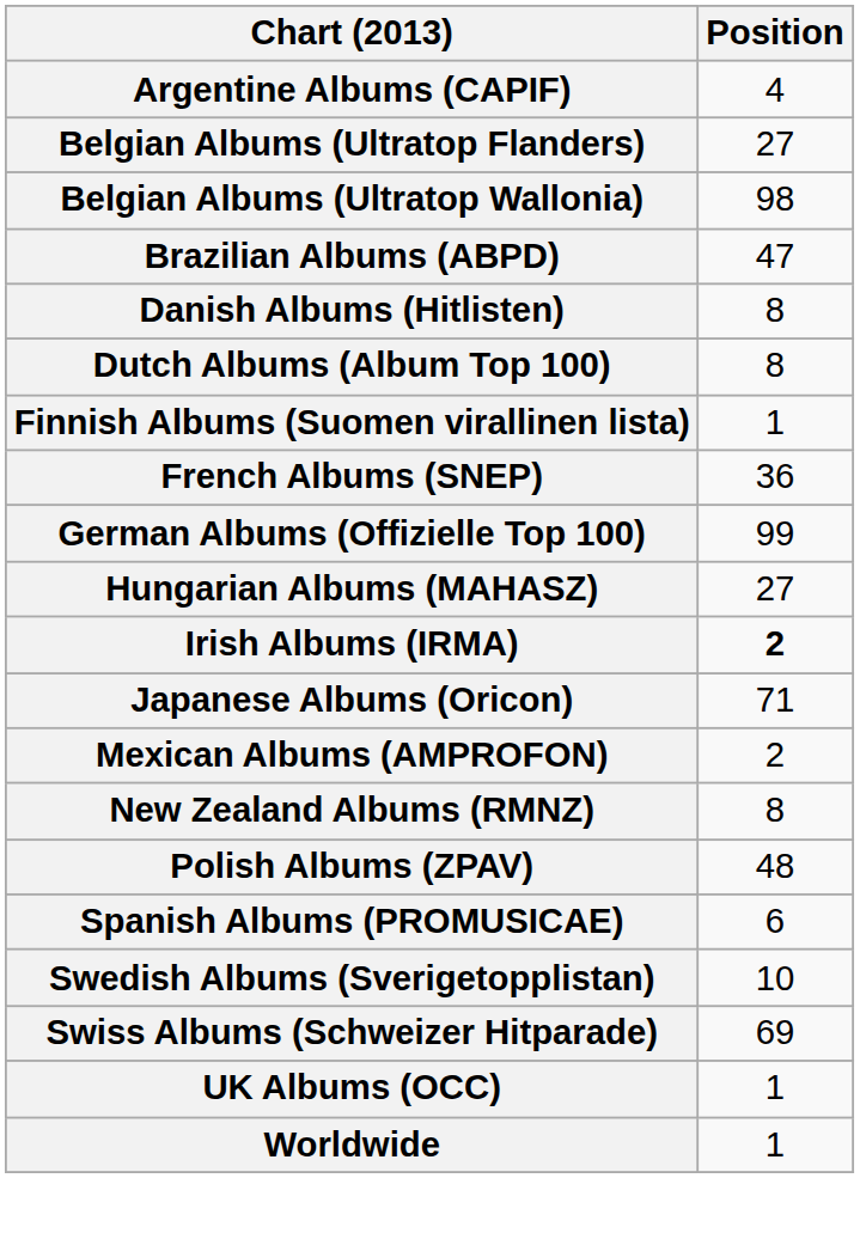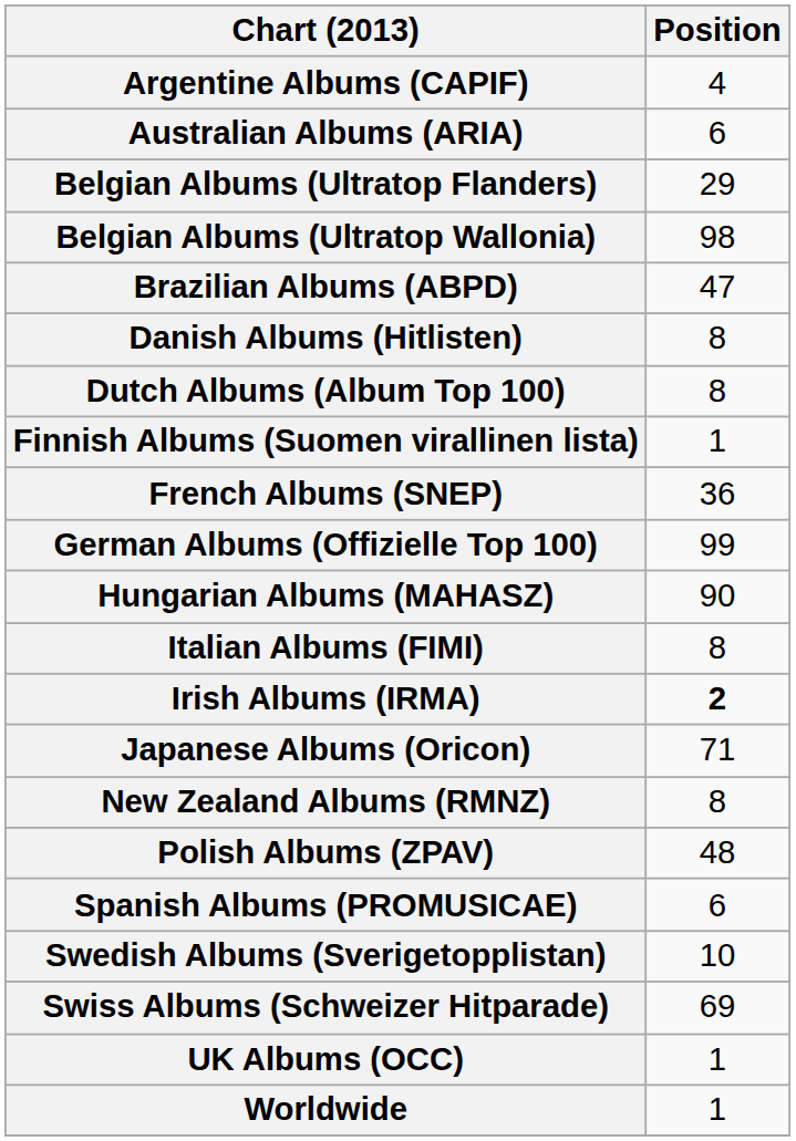 <table class="wikitable plainrowheaders sortable" style="text-align:center">
 <tr>
 <th>Chart (2013)</th>
 <th>Position</th>
 </tr>
 <tr>
 <th scope="row">Argentine Albums (CAPIF)</th>
 <td>4</td>
 </tr>
 <tr>
+<th scope="row">Australian Albums (ARIA)</th>
+<td>6</td>
+</tr>
+<tr>
 <th scope="row">Belgian Albums (Ultratop Flanders)</th>
-<td>27</td>
+<td>29</td>
 </tr>
 <tr>
 <th scope="row">Belgian Albums (Ultratop Wallonia)</th>
 <td>98</td>
 </tr>
 <tr>
 <th scope="row">Brazilian Albums (ABPD)</th>
 <td>47</td>
 </tr>
 <tr>
 <th scope="row">Danish Albums (Hitlisten)</th>
 <td>8</td>
 </tr>
 <tr>
 <th scope="row">Dutch Albums (Album Top 100)</th>
 <td>8</td>
 </tr>
 <tr>
 <th scope="row">Finnish Albums (Suomen virallinen lista)</th>
 <td>1</td>
 </tr>
 <tr>
 <th scope="row">French Albums (SNEP)</th>
 <td>36</td>
 </tr>
 <tr>
 <th scope="row">German Albums (Offizielle Top 100)</th>
 <td>99</td>
 </tr>
 <tr>
 <th scope="row">Hungarian Albums (MAHASZ)</th>
-<td>27</td>
+<td>90</td>
+</tr>
+<tr>
+<th scope="row">Italian Albums (FIMI)</th>
+<td>8</td>
 </tr>
 <tr>
 <th scope="row">Irish Albums (IRMA)</th>
 <td><strong>2</strong></td>
 </tr>
 <tr>
 <th scope="row">Japanese Albums (Oricon)</th>
 <td>71</td>
-</tr>
-<tr>
-<th scope="row">Mexican Albums (AMPROFON)</th>
-<td>2</td>
 </tr>
 <tr>
 <th scope="row">New Zealand Albums (RMNZ)</th>
 <td>8</td>
 </tr>
 <tr>
 <th scope="row">Polish Albums (ZPAV)</th>
 <td>48</td>
 </tr>
 <tr>
 <th scope="row">Spanish Albums (PROMUSICAE)</th>
 <td>6</td>
 </tr>
 <tr>
 <th scope="row">Swedish Albums (Sverigetopplistan)</th>
 <td>10</td>
 </tr>
 <tr>
 <th scope="row">Swiss Albums (Schweizer Hitparade)</th>
 <td>69</td>
 </tr>
 <tr>
 <th scope="row">UK Albums (OCC)</th>
 <td>1</td>
 </tr>
 <tr>
 <th scope="row">Worldwide</th>
 <td style="text-align:center;">1</td>
 </tr>
 <tr>
 </tr>
 </table>
